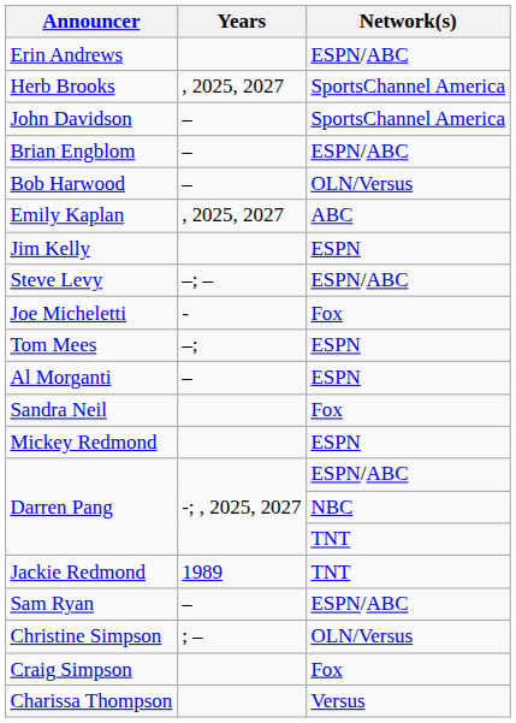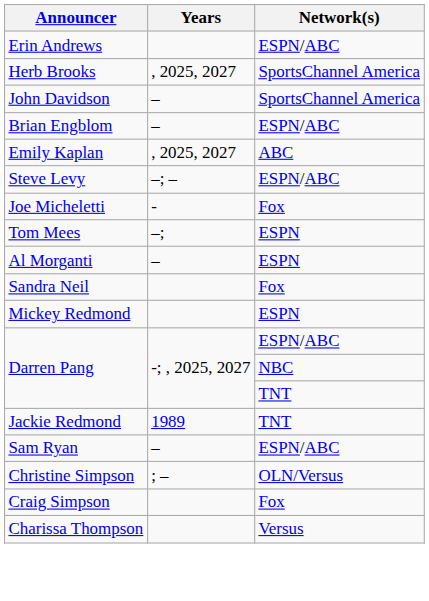 <table class="wikitable">
 <tr>
 <th><a href='#'>Announcer</a></th>
 <th>Years</th>
 <th>Network(s)</th>
 </tr>
 <tr>
 <td><a href='#'>Erin Andrews</a></td>
 <td></td>
 <td><a href='#'>ESPN</a>/<a href='#'>ABC</a></td>
 </tr>
 <tr>
 <td><a href='#'>Herb Brooks</a></td>
 <td>, 2025, 2027</td>
 <td><a href='#'>SportsChannel America</a></td>
 </tr>
 <tr>
 <td><a href='#'>John Davidson</a></td>
 <td>–</td>
 <td><a href='#'>SportsChannel America</a></td>
 </tr>
 <tr>
 <td><a href='#'>Brian Engblom</a></td>
 <td>–</td>
 <td><a href='#'>ESPN</a>/<a href='#'>ABC</a></td>
 </tr>
 <tr>
-<td><a href='#'>Bob Harwood</a></td>
-<td>–</td>
-<td><a href='#'>OLN/Versus</a></td>
-</tr>
-<tr>
 <td><a href='#'>Emily Kaplan</a></td>
 <td>, 2025, 2027</td>
 <td><a href='#'>ABC</a></td>
-</tr>
-<tr>
-<td><a href='#'>Jim Kelly</a></td>
-<td></td>
-<td><a href='#'>ESPN</a></td>
 </tr>
 <tr>
 <td><a href='#'>Steve Levy</a></td>
 <td>–; –</td>
 <td><a href='#'>ESPN</a>/<a href='#'>ABC</a></td>
 </tr>
 <tr>
 <td><a href='#'>Joe Micheletti</a></td>
 <td>-</td>
 <td><a href='#'>Fox</a></td>
 </tr>
 <tr>
 <td><a href='#'>Tom Mees</a></td>
 <td>–; </td>
 <td><a href='#'>ESPN</a></td>
 </tr>
 <tr>
 <td><a href='#'>Al Morganti</a></td>
 <td>–</td>
 <td><a href='#'>ESPN</a></td>
 </tr>
 <tr>
 <td><a href='#'>Sandra Neil</a></td>
 <td></td>
 <td><a href='#'>Fox</a></td>
 </tr>
 <tr>
 <td><a href='#'>Mickey Redmond</a></td>
 <td></td>
 <td><a href='#'>ESPN</a></td>
 </tr>
 <tr>
 <td rowspan="3"><a href='#'>Darren Pang</a></td>
 <td rowspan="3">-; , 2025, 2027</td>
 <td><a href='#'>ESPN</a>/<a href='#'>ABC</a></td>
 </tr>
 <tr>
 <td><a href='#'>NBC</a></td>
 </tr>
 <tr>
 <td><a href='#'>TNT</a></td>
 </tr>
 <tr>
 <td><a href='#'>Jackie Redmond</a></td>
 <td><a href='#'>1989</a></td>
 <td><a href='#'>TNT</a></td>
 </tr>
 <tr>
 <td><a href='#'>Sam Ryan</a></td>
 <td>–</td>
 <td><a href='#'>ESPN</a>/<a href='#'>ABC</a></td>
 </tr>
 <tr>
 <td><a href='#'>Christine Simpson</a></td>
 <td>; –</td>
 <td><a href='#'>OLN/Versus</a></td>
 </tr>
 <tr>
 <td><a href='#'>Craig Simpson</a></td>
 <td></td>
 <td><a href='#'>Fox</a></td>
 </tr>
 <tr>
 <td><a href='#'>Charissa Thompson</a></td>
 <td></td>
 <td><a href='#'>Versus</a></td>
 </tr>
 </table>
